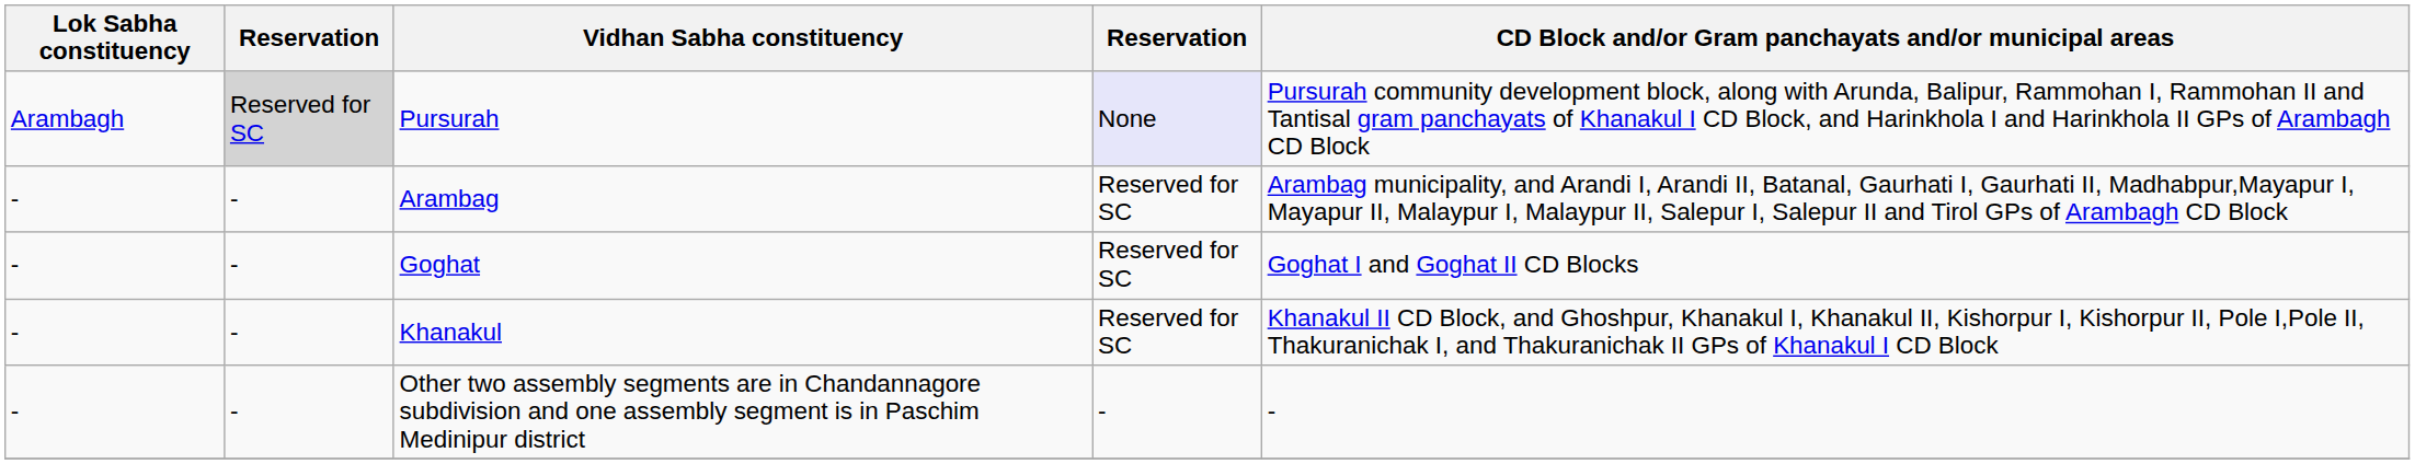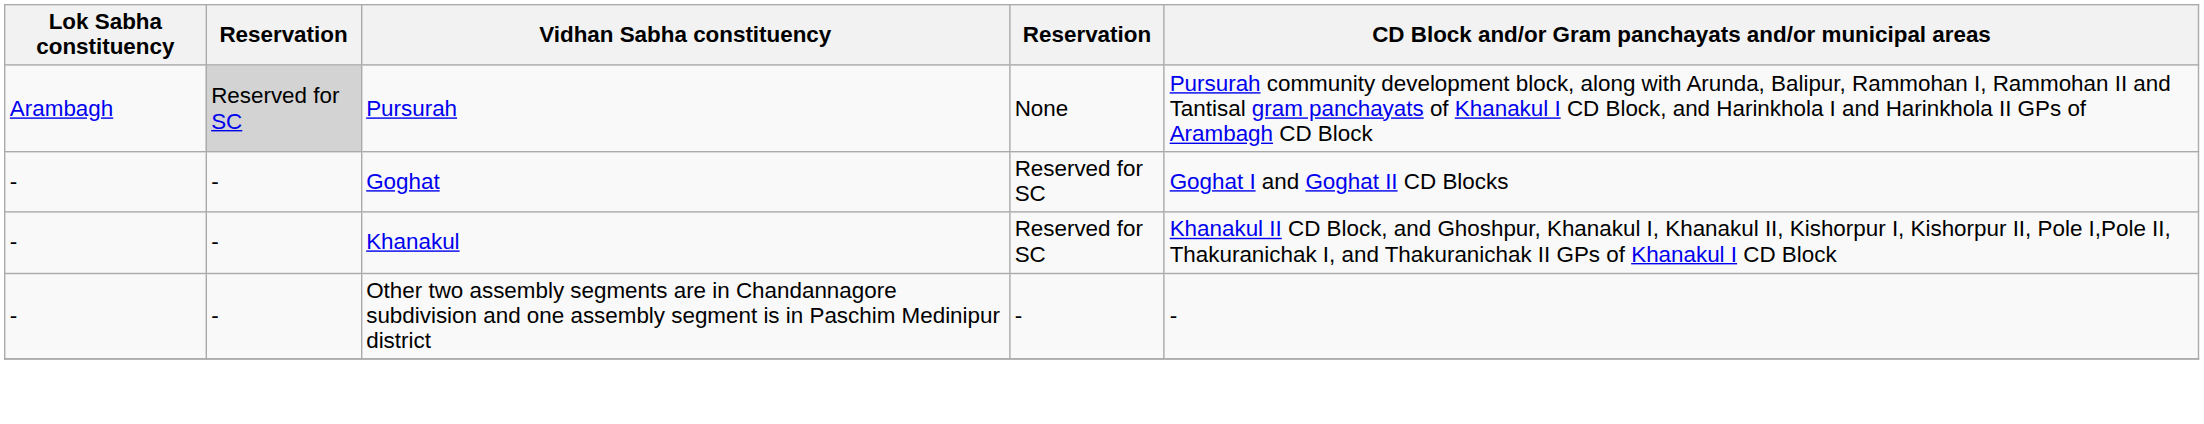 <table class="wikitable sortable">
 <tr>
 <th>Lok Sabha constituency</th>
 <th>Reservation</th>
 <th>Vidhan Sabha constituency</th>
 <th>Reservation</th>
 <th>CD Block and/or Gram panchayats and/or municipal areas</th>
 </tr>
 <tr>
 <td><a href='#'>Arambagh</a></td>
 <td style="background: lightgrey;">Reserved for <a href='#'>SC</a></td>
 <td><a href='#'>Pursurah</a></td>
-<td style="background: lavender;">None</td>
+<td>None</td>
 <td><a href='#'>Pursurah</a> community development block, along with Arunda, Balipur, Rammohan I, Rammohan II and Tantisal <a href='#'>gram panchayats</a> of <a href='#'>Khanakul I</a> CD Block, and Harinkhola I and Harinkhola II GPs of <a href='#'>Arambagh</a> CD Block</td>
-</tr>
-<tr>
-<td>-</td>
-<td>-</td>
-<td><a href='#'>Arambag</a></td>
-<td>Reserved for SC</td>
-<td><a href='#'>Arambag</a> municipality, and Arandi I, Arandi II, Batanal, Gaurhati I, Gaurhati II, Madhabpur,Mayapur I, Mayapur II, Malaypur I, Malaypur II, Salepur I, Salepur II and Tirol GPs of <a href='#'>Arambagh</a> CD Block</td>
 </tr>
 <tr>
 <td>-</td>
 <td>-</td>
 <td><a href='#'>Goghat</a></td>
 <td>Reserved for SC</td>
 <td><a href='#'>Goghat I</a> and <a href='#'>Goghat II</a> CD Blocks</td>
 </tr>
 <tr>
 <td>-</td>
 <td>-</td>
 <td><a href='#'>Khanakul</a></td>
 <td>Reserved for SC</td>
 <td><a href='#'>Khanakul II</a> CD Block, and Ghoshpur, Khanakul I, Khanakul II, Kishorpur I, Kishorpur II, Pole I,Pole II, Thakuranichak I, and Thakuranichak II GPs of <a href='#'>Khanakul I</a> CD Block</td>
 </tr>
 <tr>
 <td>-</td>
 <td>-</td>
 <td>Other two assembly segments are in Chandannagore subdivision and one assembly segment is in Paschim Medinipur district</td>
 <td>-</td>
 <td>-</td>
 </tr>
 <tr>
 </tr>
 </table>
